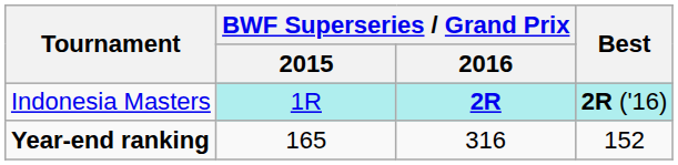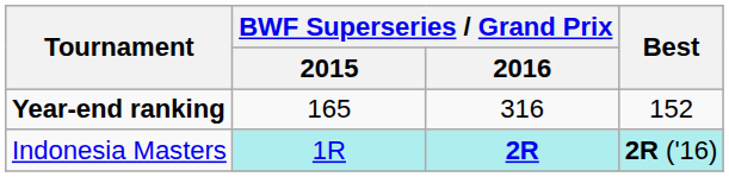 <table class="wikitable" style="font-size: 90%; text-align:center">
 <tr>
 <th rowspan="2">Tournament</th>
 <th colspan="2"><strong><a href='#'>BWF Superseries</a> / <a href='#'>Grand Prix</a></strong></th>
 <th rowspan="2">Best</th>
 </tr>
 <tr>
 <th>2015</th>
 <th>2016</th>
 </tr>
 <tr>
+<td align=left><strong>Year-end ranking</strong></td>
+<td>165</td>
+<td>316</td>
+<td>152</td>
+</tr>
+<tr>
 <td align=left><a href='#'>Indonesia Masters</a></td>
 <td bgcolor=AFEEEE><a href='#'>1R</a></td>
 <td bgcolor=AFEEEE><strong><a href='#'>2R</a></strong></td>
 <td bgcolor=AFEEEE><strong>2R</strong> ('16)</td>
 </tr>
-<tr>
-<td align=left><strong>Year-end ranking</strong></td>
-<td>165</td>
-<td>316</td>
-<td>152</td>
-</tr>
 </table>
